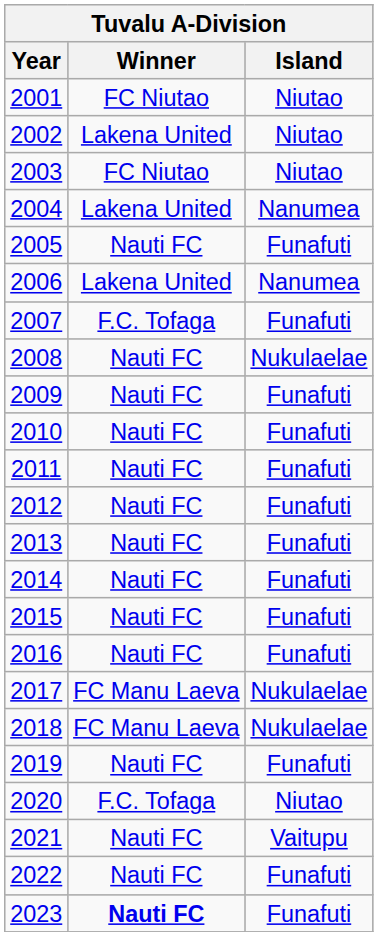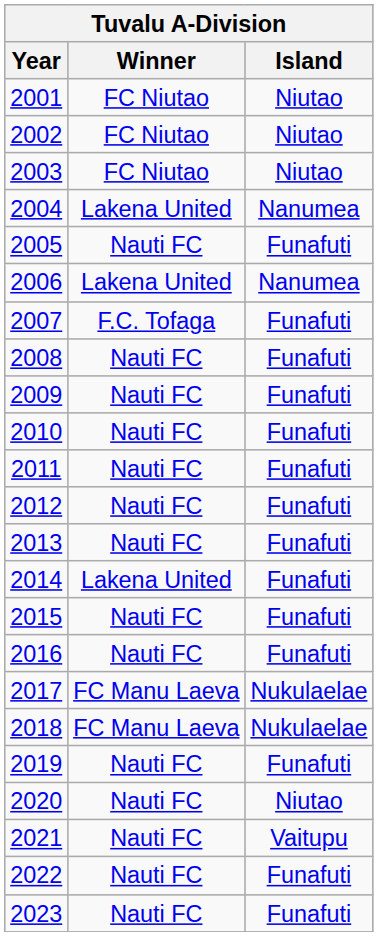 <table class="wikitable" style="text-align: center; font-size:95%;">
 <tr>
 <th colspan=3>Tuvalu A-Division</th>
 </tr>
 <tr>
 <th>Year</th>
 <th>Winner</th>
 <th>Island</th>
 </tr>
 <tr>
 <td><a href='#'>2001</a></td>
 <td><a href='#'>FC Niutao</a></td>
 <td><a href='#'>Niutao</a></td>
 </tr>
 <tr>
 <td><a href='#'>2002</a></td>
-<td><a href='#'>Lakena United</a></td>
+<td><a href='#'>FC Niutao</a></td>
 <td><a href='#'>Niutao</a></td>
 </tr>
 <tr>
 <td><a href='#'>2003</a></td>
 <td><a href='#'>FC Niutao</a></td>
 <td><a href='#'>Niutao</a></td>
 </tr>
 <tr>
 <td><a href='#'>2004</a></td>
 <td><a href='#'>Lakena United</a></td>
 <td><a href='#'>Nanumea</a></td>
 </tr>
 <tr>
 <td><a href='#'>2005</a></td>
 <td><a href='#'>Nauti FC</a></td>
 <td><a href='#'>Funafuti</a></td>
 </tr>
 <tr>
 <td><a href='#'>2006</a></td>
 <td><a href='#'>Lakena United</a></td>
 <td><a href='#'>Nanumea</a></td>
 </tr>
 <tr>
 <td><a href='#'>2007</a></td>
 <td><a href='#'>F.C. Tofaga</a></td>
 <td><a href='#'>Funafuti</a></td>
 </tr>
 <tr>
 <td><a href='#'>2008</a></td>
 <td><a href='#'>Nauti FC</a></td>
-<td><a href='#'>Nukulaelae</a></td>
+<td><a href='#'>Funafuti</a></td>
 </tr>
 <tr>
 <td><a href='#'>2009</a></td>
 <td><a href='#'>Nauti FC</a></td>
 <td><a href='#'>Funafuti</a></td>
 </tr>
 <tr>
 <td><a href='#'>2010</a></td>
 <td><a href='#'>Nauti FC</a></td>
 <td><a href='#'>Funafuti</a></td>
 </tr>
 <tr>
 <td><a href='#'>2011</a></td>
 <td><a href='#'>Nauti FC</a></td>
 <td><a href='#'>Funafuti</a></td>
 </tr>
 <tr>
 <td><a href='#'>2012</a></td>
 <td><a href='#'>Nauti FC</a></td>
 <td><a href='#'>Funafuti</a></td>
 </tr>
 <tr>
 <td><a href='#'>2013</a></td>
 <td><a href='#'>Nauti FC</a></td>
 <td><a href='#'>Funafuti</a></td>
 </tr>
 <tr>
 <td><a href='#'>2014</a></td>
-<td><a href='#'>Nauti FC</a></td>
+<td><a href='#'>Lakena United</a></td>
 <td><a href='#'>Funafuti</a></td>
 </tr>
 <tr>
 <td><a href='#'>2015</a></td>
 <td><a href='#'>Nauti FC</a></td>
 <td><a href='#'>Funafuti</a></td>
 </tr>
 <tr>
 <td><a href='#'>2016</a></td>
 <td><a href='#'>Nauti FC</a></td>
 <td><a href='#'>Funafuti</a></td>
 </tr>
 <tr>
 <td><a href='#'>2017</a></td>
 <td><a href='#'>FC Manu Laeva</a></td>
 <td><a href='#'>Nukulaelae</a></td>
 </tr>
 <tr>
 <td><a href='#'>2018</a></td>
 <td><a href='#'>FC Manu Laeva</a></td>
 <td><a href='#'>Nukulaelae</a></td>
 </tr>
 <tr>
 <td><a href='#'>2019</a></td>
 <td><a href='#'>Nauti FC</a></td>
 <td><a href='#'>Funafuti</a></td>
 </tr>
 <tr>
 <td><a href='#'>2020</a></td>
-<td><a href='#'>F.C. Tofaga</a></td>
+<td><a href='#'>Nauti FC</a></td>
 <td><a href='#'>Niutao</a></td>
 </tr>
 <tr>
 <td><a href='#'>2021</a></td>
 <td><a href='#'>Nauti FC</a></td>
 <td><a href='#'>Vaitupu</a></td>
 </tr>
 <tr>
 <td><a href='#'>2022</a></td>
 <td><a href='#'>Nauti FC</a></td>
 <td><a href='#'>Funafuti</a></td>
 </tr>
 <tr>
 <td><a href='#'>2023</a></td>
-<td><strong><a href='#'>Nauti FC</a></strong></td>
+<td><a href='#'>Nauti FC</a></td>
 <td><a href='#'>Funafuti</a></td>
 </tr>
 </table>
